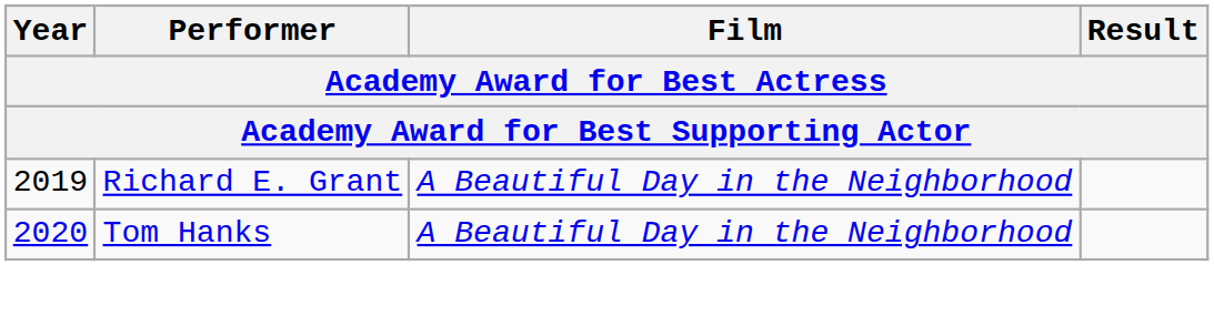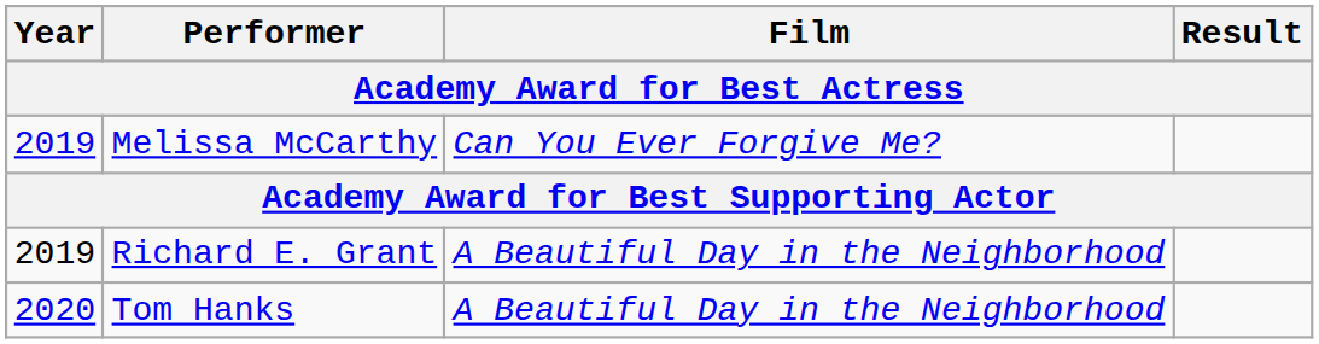 <table class="wikitable">
 <tr>
 <th>Year</th>
 <th>Performer</th>
 <th>Film</th>
 <th>Result</th>
 </tr>
 <tr>
 <th colspan="4"><a href='#'>Academy Award for Best Actress</a></th>
+</tr>
+<tr>
+<td><a href='#'>2019</a></td>
+<td><a href='#'>Melissa McCarthy</a></td>
+<td><em><a href='#'>Can You Ever Forgive Me?</a></em></td>
+<td></td>
 </tr>
 <tr>
 <th colspan="4"><a href='#'>Academy Award for Best Supporting Actor</a></th>
 </tr>
 <tr>
 <td>2019</td>
 <td><a href='#'>Richard E. Grant</a></td>
 <td><em><a href='#'>A Beautiful Day in the Neighborhood</a></em></td>
 <td></td>
 </tr>
 <tr>
 <td><a href='#'>2020</a></td>
 <td><a href='#'>Tom Hanks</a></td>
 <td><em><a href='#'>A Beautiful Day in the Neighborhood</a></em></td>
 <td></td>
 </tr>
 </table>
